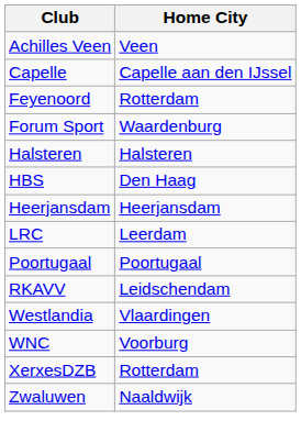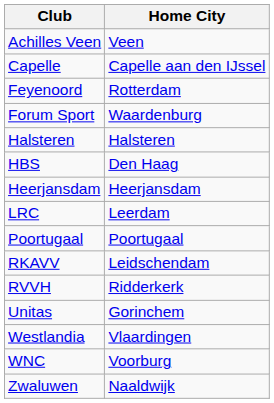 <table class="wikitable sortable">
 <tr>
 <th>Club</th>
 <th>Home City</th>
 </tr>
 <tr>
 <td><a href='#'>Achilles Veen</a></td>
 <td><a href='#'>Veen</a></td>
 </tr>
 <tr>
 <td><a href='#'>Capelle</a></td>
 <td><a href='#'>Capelle aan den IJssel</a></td>
 </tr>
 <tr>
 <td><a href='#'>Feyenoord</a></td>
 <td><a href='#'>Rotterdam</a></td>
 </tr>
 <tr>
 <td><a href='#'>Forum Sport</a></td>
 <td><a href='#'>Waardenburg</a></td>
 </tr>
 <tr>
 <td><a href='#'>Halsteren</a></td>
 <td><a href='#'>Halsteren</a></td>
 </tr>
 <tr>
 <td><a href='#'>HBS</a></td>
 <td><a href='#'>Den Haag</a></td>
 </tr>
 <tr>
 <td><a href='#'>Heerjansdam</a></td>
 <td><a href='#'>Heerjansdam</a></td>
 </tr>
 <tr>
 <td><a href='#'>LRC</a></td>
 <td><a href='#'>Leerdam</a></td>
 </tr>
 <tr>
 <td><a href='#'>Poortugaal</a></td>
 <td><a href='#'>Poortugaal</a></td>
 </tr>
 <tr>
 <td><a href='#'>RKAVV</a></td>
 <td><a href='#'>Leidschendam</a></td>
 </tr>
 <tr>
+<td><a href='#'>RVVH</a></td>
+<td><a href='#'>Ridderkerk</a></td>
+</tr>
+<tr>
+<td><a href='#'>Unitas</a></td>
+<td><a href='#'>Gorinchem</a></td>
+</tr>
+<tr>
 <td><a href='#'>Westlandia</a></td>
 <td><a href='#'>Vlaardingen</a></td>
 </tr>
 <tr>
 <td><a href='#'>WNC</a></td>
 <td><a href='#'>Voorburg</a></td>
 </tr>
 <tr>
-<td><a href='#'>XerxesDZB</a></td>
-<td><a href='#'>Rotterdam</a></td>
-</tr>
-<tr>
 <td><a href='#'>Zwaluwen</a></td>
 <td><a href='#'>Naaldwijk</a></td>
 </tr>
 </table>
